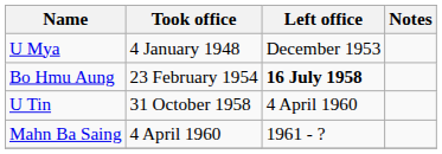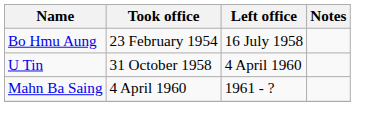 <table class="wikitable">
 <tr>
 <th>Name</th>
 <th>Took office</th>
 <th>Left office</th>
 <th>Notes</th>
 </tr>
 <tr>
-<td><a href='#'>U Mya</a></td>
-<td>4 January 1948</td>
-<td>December 1953</td>
-<td></td>
-</tr>
-<tr>
 <td><a href='#'>Bo Hmu Aung</a></td>
 <td>23 February 1954</td>
-<td><strong>16 July 1958</strong></td>
+<td>16 July 1958</td>
 <td></td>
 </tr>
 <tr>
 <td><a href='#'>U Tin</a></td>
 <td>31 October 1958</td>
 <td>4 April 1960</td>
 <td></td>
 </tr>
 <tr>
 <td><a href='#'>Mahn Ba Saing</a></td>
 <td>4 April 1960</td>
 <td>1961 - ?</td>
 <td></td>
 </tr>
 <tr>
 </tr>
 </table>
